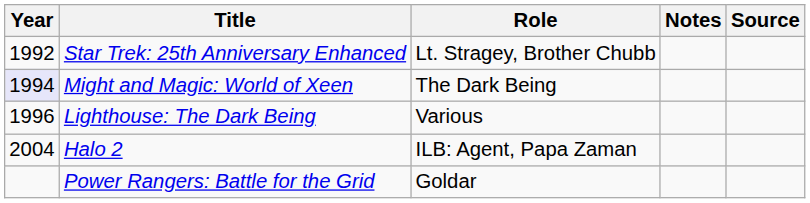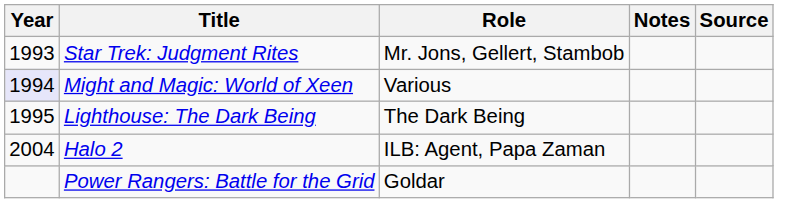 <table class="wikitable sortable plainrowheaders">
 <tr>
 <th>Year</th>
 <th>Title</th>
 <th>Role</th>
 <th class="unsortable">Notes</th>
 <th class="unsortable">Source</th>
 </tr>
 <tr>
-<td>1992</td>
-<td><em><a href='#'>Star Trek: 25th Anniversary Enhanced</a></em></td>
-<td>Lt. Stragey, Brother Chubb</td>
+<td>1993</td>
+<td><em><a href='#'>Star Trek: Judgment Rites</a></em></td>
+<td>Mr. Jons, Gellert, Stambob</td>
 <td></td>
 <td></td>
 </tr>
 <tr>
 <td style="background: lavender;">1994</td>
 <td><em><a href='#'>Might and Magic: World of Xeen</a></em></td>
-<td>The Dark Being</td>
+<td>Various</td>
 <td></td>
 <td></td>
 </tr>
 <tr>
-<td>1996</td>
+<td>1995</td>
 <td><em><a href='#'>Lighthouse: The Dark Being</a></em></td>
-<td>Various</td>
+<td>The Dark Being</td>
 <td></td>
 <td></td>
 </tr>
 <tr>
 <td>2004</td>
 <td><em><a href='#'>Halo 2</a></em></td>
 <td>ILB: Agent, Papa Zaman</td>
 <td></td>
 <td></td>
 </tr>
 <tr>
 <td></td>
 <td><em><a href='#'>Power Rangers: Battle for the Grid</a></em></td>
 <td>Goldar</td>
 <td></td>
 <td></td>
 </tr>
 </table>
